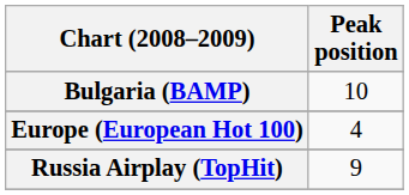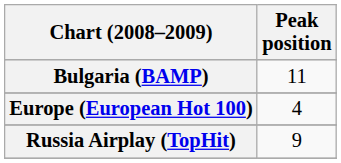 <table class="wikitable plainrowheaders sortable" style="text-align:center">
 <tr>
 <th scope="col">Chart (2008–2009)</th>
 <th scope="col">Peak<br>position</th>
 </tr>
 <tr>
 </tr>
 <tr>
 </tr>
 <tr>
 </tr>
 <tr>
 </tr>
 <tr>
 <th scope="row">Bulgaria (<a href='#'>BAMP</a>)</th>
-<td>10</td>
+<td>11</td>
 </tr>
 <tr>
 </tr>
 <tr>
 </tr>
 <tr>
 </tr>
 <tr>
 </tr>
 <tr>
 <th scope="row">Europe (<a href='#'>European Hot 100</a>)</th>
 <td>4</td>
 </tr>
 <tr>
 </tr>
 <tr>
 </tr>
 <tr>
 </tr>
 <tr>
 </tr>
 <tr>
 </tr>
 <tr>
 </tr>
 <tr>
 </tr>
 <tr>
 </tr>
 <tr>
 </tr>
 <tr>
 </tr>
 <tr>
 </tr>
 <tr>
 </tr>
 <tr>
 <th scope="row">Russia Airplay (<a href='#'>TopHit</a>)</th>
 <td>9</td>
 </tr>
 <tr>
 </tr>
 <tr>
 </tr>
 <tr>
 </tr>
 <tr>
 </tr>
 <tr>
 </tr>
 <tr>
 </tr>
 <tr>
 </tr>
 <tr>
 </tr>
 <tr>
 </tr>
 <tr>
 </tr>
 <tr>
 </tr>
 <tr>
 </tr>
 <tr>
 </tr>
 </table>
